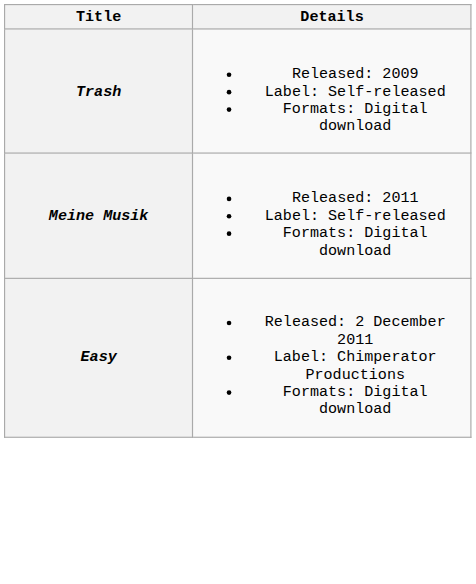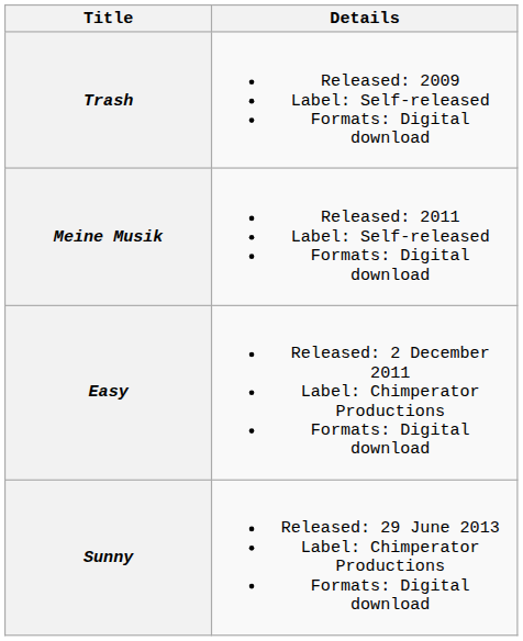 <table class="wikitable plainrowheaders" style="text-align:center;">
 <tr>
 <th scope="col" style="width:12em;">Title</th>
 <th scope="col" style="width:18em;">Details</th>
 </tr>
 <tr>
 <th scope="row"><em>Trash</em></th>
 <td><br><ul><li>Released: 2009</li><li>Label: Self-released</li><li>Formats: Digital download</li></ul></td>
 </tr>
 <tr>
 <th scope="row"><em>Meine Musik</em></th>
 <td><br><ul><li>Released: 2011</li><li>Label: Self-released</li><li>Formats: Digital download</li></ul></td>
 </tr>
 <tr>
 <th scope="row"><em>Easy</em></th>
 <td><br><ul><li>Released: 2 December 2011</li><li>Label: Chimperator Productions</li><li>Formats: Digital download</li></ul></td>
 </tr>
+<tr>
+<th scope="row"><em>Sunny</em></th>
+<td><br><ul><li>Released: 29 June 2013</li><li>Label: Chimperator Productions</li><li>Formats: Digital download</li></ul></td>
+</tr>
 </table>
